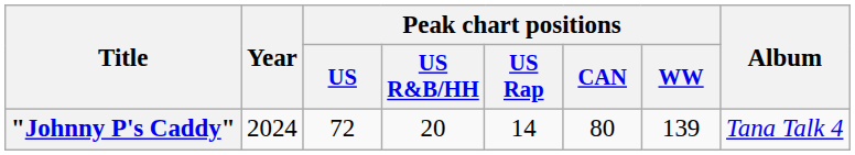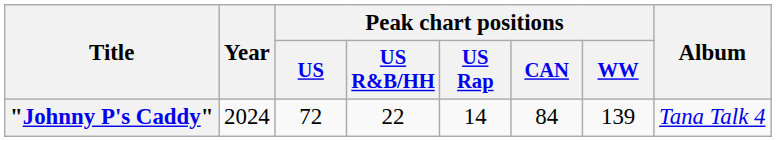 <table class="wikitable plainrowheaders" style="text-align:center;">
 <tr>
 <th rowspan="2">Title</th>
 <th rowspan="2">Year</th>
 <th colspan="5">Peak chart positions</th>
 <th rowspan="2">Album</th>
 </tr>
 <tr>
 <th scope="col" style="width:3em;font-size:90%;"><a href='#'>US</a><br></th>
 <th scope="col" style="width:3em;font-size:90%;"><a href='#'>US<br>R&B/HH</a><br></th>
 <th scope="col" style="width:3em;font-size:90%;"><a href='#'>US<br>Rap</a><br></th>
 <th scope="col" style="width:3em;font-size:90%;"><a href='#'>CAN</a><br></th>
 <th scope="col" style="width:3em;font-size:90%;"><a href='#'>WW</a><br></th>
 </tr>
 <tr>
 <th scope="row">"<a href='#'>Johnny P's Caddy</a>"<br></th>
 <td>2024</td>
 <td>72</td>
-<td>20</td>
+<td>22</td>
 <td>14</td>
-<td>80</td>
+<td>84</td>
 <td>139</td>
 <td><em><a href='#'>Tana Talk 4</a></em></td>
 </tr>
 </table>
